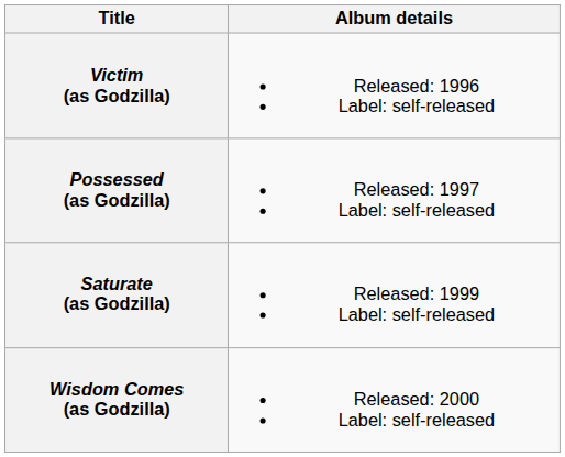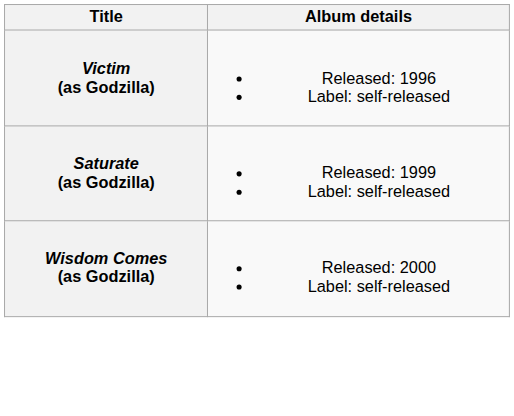 <table class="wikitable plainrowheaders" style="text-align:center;">
 <tr>
 <th scope="col" style="width:12em;">Title</th>
 <th scope="col" style="width:18em;">Album details</th>
 </tr>
 <tr>
 <th scope="row"><em>Victim</em><br><span>(as Godzilla)</span></th>
 <td><br><ul><li>Released: 1996</li><li>Label: self-released</li></ul></td>
 </tr>
 <tr>
-<th scope="row"><em>Possessed</em><br><span>(as Godzilla)</span></th>
-<td><br><ul><li>Released: 1997</li><li>Label: self-released</li></ul></td>
-</tr>
-<tr>
 <th scope="row"><em>Saturate</em><br><span>(as Godzilla)</span></th>
 <td><br><ul><li>Released: 1999</li><li>Label: self-released</li></ul></td>
 </tr>
 <tr>
 <th scope="row"><em>Wisdom Comes</em><br><span>(as Godzilla)</span></th>
 <td><br><ul><li>Released: 2000</li><li>Label: self-released</li></ul></td>
 </tr>
 </table>
